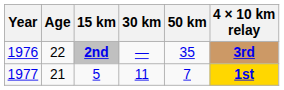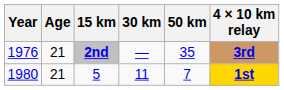 <table class="wikitable" style="text-align: center;">
 <tr>
 <th scope="col">Year</th>
 <th scope="col">Age</th>
 <th scope="col">15 km</th>
 <th scope="col">30 km</th>
 <th scope="col">50 km</th>
 <th scope="col">4 × 10 km<br>relay</th>
 </tr>
 <tr>
 <td><a href='#'>1976</a></td>
-<td>22</td>
+<td>21</td>
 <td style="background-color: silver;"><a href='#'><strong>2nd</strong></a></td>
 <td><a href='#'>—</a></td>
 <td><a href='#'>35</a></td>
 <td style="background-color: #C96;"><a href='#'><strong>3rd</strong></a></td>
 </tr>
 <tr>
-<td><a href='#'>1977</a></td>
+<td><a href='#'>1980</a></td>
 <td>21</td>
 <td><a href='#'>5</a></td>
 <td><a href='#'>11</a></td>
 <td><a href='#'>7</a></td>
 <td style="background-color: gold;"><a href='#'><strong>1st</strong></a></td>
 </tr>
 </table>
